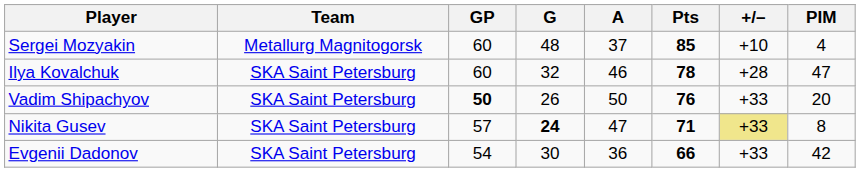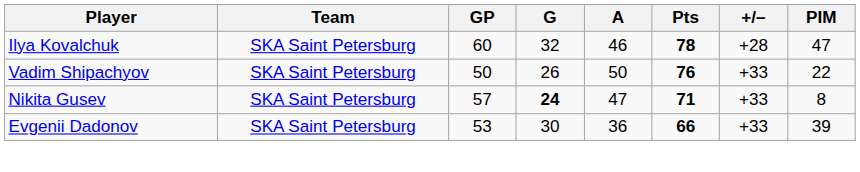 <table class="wikitable sortable">
 <tr>
 <th style="width: 12em;">Player</th>
 <th style="width: 13em;">Team</th>
 <th style="width: 3.5em;">GP</th>
 <th style="width: 3.5em;">G</th>
 <th style="width: 3.5em;">A</th>
 <th style="width: 3.5em;">Pts</th>
 <th style="width: 3.5em;">+/–</th>
 <th style="width: 3.5em;">PIM</th>
-</tr>
-<tr style="text-align:center;">
-<td style="text-align:left;"> <a href='#'>Sergei Mozyakin</a></td>
-<td><a href='#'>Metallurg Magnitogorsk</a></td>
-<td>60</td>
-<td>48</td>
-<td>37</td>
-<td><strong>85</strong></td>
-<td>+10</td>
-<td>4</td>
 </tr>
 <tr style="text-align:center;">
 <td style="text-align:left;"> <a href='#'>Ilya Kovalchuk</a></td>
 <td><a href='#'>SKA Saint Petersburg</a></td>
 <td>60</td>
 <td>32</td>
 <td>46</td>
 <td><strong>78</strong></td>
 <td>+28</td>
 <td>47</td>
 </tr>
 <tr style="text-align:center;">
 <td style="text-align:left;"> <a href='#'>Vadim Shipachyov</a></td>
 <td><a href='#'>SKA Saint Petersburg</a></td>
-<td><strong>50</strong></td>
+<td>50</td>
 <td>26</td>
 <td>50</td>
 <td><strong>76</strong></td>
 <td>+33</td>
-<td>20</td>
+<td>22</td>
 </tr>
 <tr style="text-align:center;">
 <td style="text-align:left;"> <a href='#'>Nikita Gusev</a></td>
 <td><a href='#'>SKA Saint Petersburg</a></td>
 <td>57</td>
 <td><strong>24</strong></td>
 <td>47</td>
 <td><strong>71</strong></td>
-<td style="background: khaki;">+33</td>
+<td>+33</td>
 <td>8</td>
 </tr>
 <tr style="text-align:center;">
 <td style="text-align:left;"> <a href='#'>Evgenii Dadonov</a></td>
 <td><a href='#'>SKA Saint Petersburg</a></td>
-<td>54</td>
+<td>53</td>
 <td>30</td>
 <td>36</td>
 <td><strong>66</strong></td>
 <td>+33</td>
-<td>42</td>
+<td>39</td>
 </tr>
 </table>
